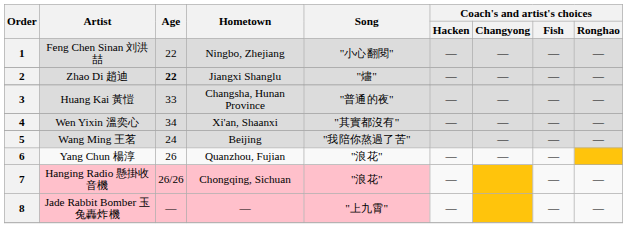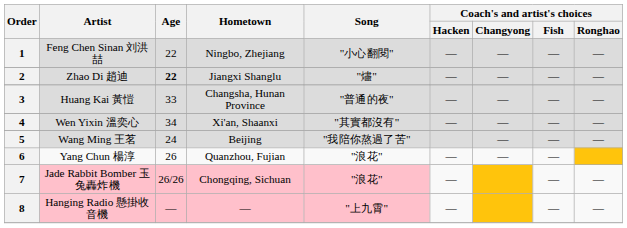 <table class="wikitable" style="text-align:center; line-height:17px; width:100%;">
 <tr>
 <th scope="col" rowspan="2" style="width:05%;">Order</th>
 <th scope="col" rowspan="2" style="width:20%;">Artist</th>
 <th scope="col" rowspan="2" style="width:05%;">Age</th>
 <th scope="col" rowspan="2" style="width:20%;">Hometown</th>
 <th scope="col" rowspan="2" style="width:22%;">Song</th>
 <th scope="col" colspan="4" style="width:28%;">Coach's and artist's choices</th>
 </tr>
 <tr>
 <th style="width:07%;">Hacken</th>
 <th style="width:07%;">Changyong</th>
 <th style="width:07%;">Fish</th>
 <th style="width:07%;">Ronghao</th>
 </tr>
 <tr style="background:#dcdcdc">
 <th>1</th>
 <td>Feng Chen Sinan 刘洪喆</td>
 <td>22</td>
 <td>Ningbo, Zhejiang</td>
 <td>"小心翻閱"</td>
 <td>—</td>
 <td>—</td>
 <td>—</td>
 <td>—</td>
 </tr>
 <tr>
 </tr>
 <tr style="background:#dcdcdc">
 <th>2</th>
 <td>Zhao Di 趙迪</td>
 <td><strong>22</strong></td>
 <td>Jiangxi Shanglu</td>
 <td>"燼"</td>
 <td>—</td>
 <td>—</td>
 <td>—</td>
 <td>—</td>
 </tr>
 <tr>
 </tr>
 <tr style="background:#dcdcdc">
 <th>3</th>
 <td>Huang Kai 黃愷</td>
 <td>33</td>
 <td>Changsha, Hunan Province</td>
 <td>"普通的夜"</td>
 <td>—</td>
 <td>—</td>
 <td>—</td>
 <td>—</td>
 </tr>
 <tr>
 </tr>
 <tr style="background:#dcdcdc">
 <th>4</th>
 <td>Wen Yixin 溫奕心</td>
 <td>34</td>
 <td>Xi'an, Shaanxi</td>
 <td>"其實都沒有"</td>
 <td>—</td>
 <td>—</td>
 <td>—</td>
 <td>—</td>
 </tr>
 <tr>
 </tr>
 <tr style="background:#dcdcdc">
 <th>5</th>
 <td>Wang Ming 王茗</td>
 <td>24</td>
 <td>Beijing</td>
 <td>"我陪你熬過了苦"</td>
 <td></td>
 <td>—</td>
 <td>—</td>
 <td>—</td>
 </tr>
 <tr>
 <th>6</th>
 <td>Yang Chun 楊淳</td>
 <td>26</td>
 <td>Quanzhou, Fujian</td>
 <td>"浪花"</td>
 <td>—</td>
 <td>—</td>
 <td>—</td>
 <td style="background:#FFC40C;"><strong></strong></td>
 </tr>
 <tr>
 <th>7</th>
-<td style="background:pink;">Hanging Radio 懸掛收音機</td>
+<td style="background:pink;">Jade Rabbit Bomber 玉兔轟炸機</td>
 <td style="background:pink;">26/26</td>
 <td style="background:pink;">Chongqing, Sichuan</td>
 <td style="background:pink;">"浪花"</td>
 <td>—</td>
 <td style="background:#FFC40C;"><strong></strong></td>
 <td>—</td>
 <td>—</td>
 </tr>
 <tr>
 <th>8</th>
-<td style="background:pink;">Jade Rabbit Bomber 玉兔轟炸機</td>
+<td style="background:pink;">Hanging Radio 懸掛收音機</td>
 <td style="background:pink;">—</td>
 <td style="background:pink;">—</td>
 <td style="background:pink;">"上九霄"</td>
 <td>—</td>
 <td style="background:#FFC40C;"><strong></strong></td>
 <td>—</td>
 <td>—</td>
 </tr>
 <tr>
 </tr>
 </table>
